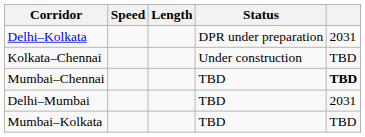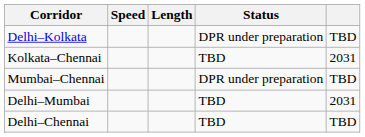 <table class="sortable wikitable">
 <tr>
 <th>Corridor</th>
 <th>Speed</th>
 <th>Length</th>
 <th>Status</th>
 <th></th>
 </tr>
 <tr>
 <td><a href='#'>Delhi–Kolkata</a></td>
 <td></td>
 <td></td>
 <td>DPR under preparation</td>
-<td>2031</td>
+<td>TBD </td>
 </tr>
 <tr>
 <td>Kolkata–Chennai</td>
 <td></td>
 <td></td>
-<td>Under construction</td>
-<td>TBD </td>
+<td>TBD</td>
+<td>2031</td>
 </tr>
 <tr>
 <td>Mumbai–Chennai</td>
 <td></td>
 <td></td>
-<td>TBD</td>
-<td><strong>TBD </strong></td>
+<td>DPR under preparation</td>
+<td>TBD </td>
 </tr>
 <tr>
 <td>Delhi–Mumbai</td>
 <td></td>
 <td></td>
 <td>TBD</td>
 <td>2031</td>
 </tr>
 <tr>
-<td>Mumbai–Kolkata</td>
+<td>Delhi–Chennai</td>
 <td></td>
 <td></td>
 <td>TBD</td>
 <td>TBD </td>
 </tr>
 </table>
